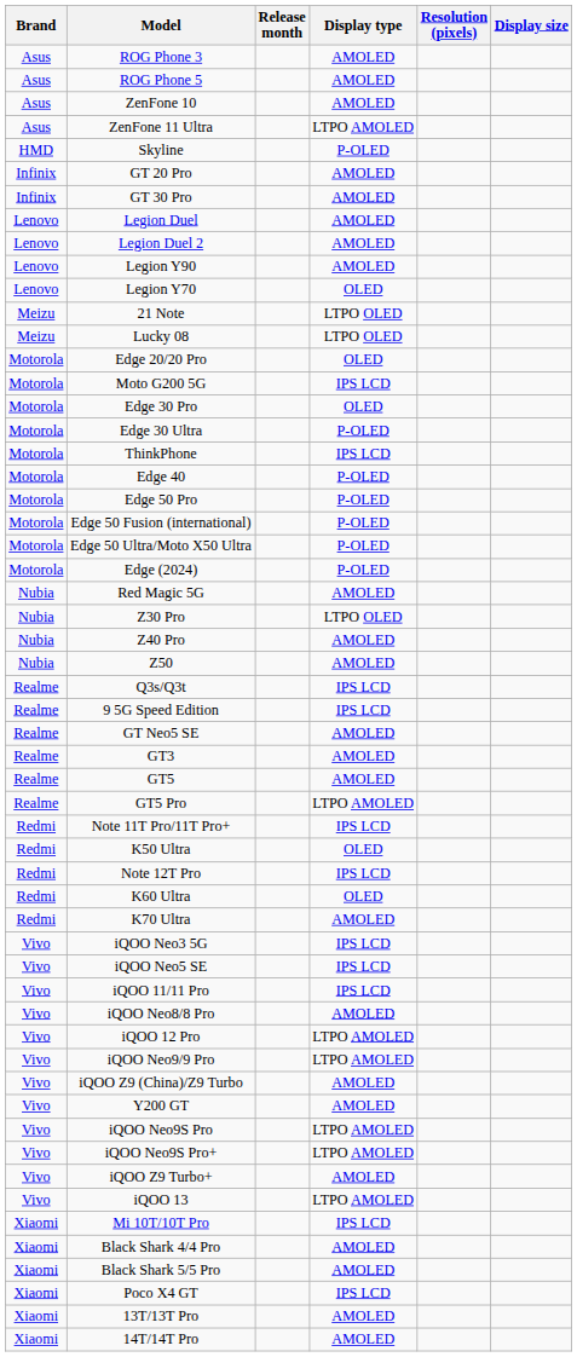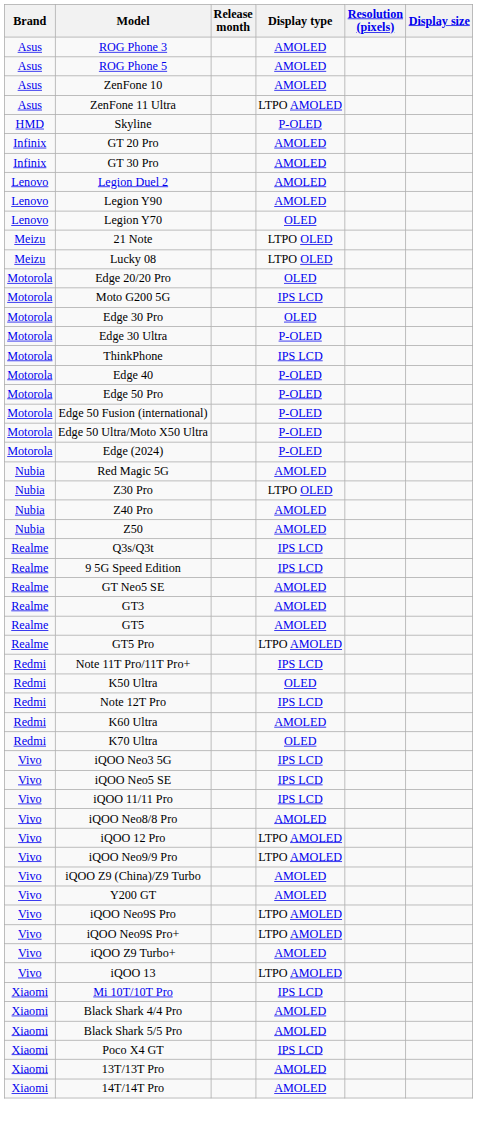 <table style="text-align: center;" class="wikitable sortable">
 <tr>
 <th>Brand</th>
 <th>Model</th>
 <th scope="col" data-sort-type="dates">Release<br>month</th>
 <th>Display type</th>
 <th scope="col" data-sort-type="number"><a href='#'>Resolution<br>(pixels)</a></th>
 <th scope="col" data-sort-type="number"><a href='#'>Display size</a></th>
 </tr>
 <tr>
 <td><a href='#'>Asus</a></td>
 <td><a href='#'>ROG Phone 3</a></td>
 <td></td>
 <td><a href='#'>AMOLED</a></td>
 <td></td>
 <td></td>
 </tr>
 <tr>
 <td><a href='#'>Asus</a></td>
 <td><a href='#'>ROG Phone 5</a></td>
 <td></td>
 <td><a href='#'>AMOLED</a></td>
 <td></td>
 <td></td>
 </tr>
 <tr>
 <td><a href='#'>Asus</a></td>
 <td>ZenFone 10</td>
 <td></td>
 <td><a href='#'>AMOLED</a></td>
 <td></td>
 <td></td>
 </tr>
 <tr>
 <td><a href='#'>Asus</a></td>
 <td>ZenFone 11 Ultra</td>
 <td></td>
 <td>LTPO <a href='#'>AMOLED</a></td>
 <td></td>
 <td></td>
 </tr>
 <tr>
 <td><a href='#'>HMD</a></td>
 <td>Skyline</td>
 <td></td>
 <td><a href='#'>P-OLED</a></td>
 <td></td>
 <td></td>
 </tr>
 <tr>
 <td><a href='#'>Infinix</a></td>
 <td>GT 20 Pro</td>
 <td></td>
 <td><a href='#'>AMOLED</a></td>
 <td></td>
 <td></td>
 </tr>
 <tr>
 <td><a href='#'>Infinix</a></td>
 <td>GT 30 Pro</td>
-<td></td>
-<td><a href='#'>AMOLED</a></td>
-<td></td>
-<td></td>
-</tr>
-<tr>
-<td><a href='#'>Lenovo</a></td>
-<td><a href='#'>Legion Duel</a></td>
 <td></td>
 <td><a href='#'>AMOLED</a></td>
 <td></td>
 <td></td>
 </tr>
 <tr>
 <td><a href='#'>Lenovo</a></td>
 <td><a href='#'>Legion Duel 2</a></td>
 <td></td>
 <td><a href='#'>AMOLED</a></td>
 <td></td>
 <td></td>
 </tr>
 <tr>
 <td><a href='#'>Lenovo</a></td>
 <td>Legion Y90</td>
 <td></td>
 <td><a href='#'>AMOLED</a></td>
 <td></td>
 <td></td>
 </tr>
 <tr>
 <td><a href='#'>Lenovo</a></td>
 <td>Legion Y70</td>
 <td></td>
 <td><a href='#'>OLED</a></td>
 <td></td>
 <td></td>
 </tr>
 <tr>
 <td><a href='#'>Meizu</a></td>
 <td>21 Note</td>
 <td></td>
 <td>LTPO <a href='#'>OLED</a></td>
 <td></td>
 <td></td>
 </tr>
 <tr>
 <td><a href='#'>Meizu</a></td>
 <td>Lucky 08</td>
 <td></td>
 <td>LTPO <a href='#'>OLED</a></td>
 <td></td>
 <td></td>
 </tr>
 <tr>
 <td><a href='#'>Motorola</a></td>
 <td>Edge 20/20 Pro</td>
 <td></td>
 <td><a href='#'>OLED</a></td>
 <td></td>
 <td></td>
 </tr>
 <tr>
 <td><a href='#'>Motorola</a></td>
 <td>Moto G200 5G</td>
 <td></td>
 <td><a href='#'>IPS LCD</a></td>
 <td></td>
 <td></td>
 </tr>
 <tr>
 <td><a href='#'>Motorola</a></td>
 <td>Edge 30 Pro</td>
 <td></td>
 <td><a href='#'>OLED</a></td>
 <td></td>
 <td></td>
 </tr>
 <tr>
 <td><a href='#'>Motorola</a></td>
 <td>Edge 30 Ultra</td>
 <td></td>
 <td><a href='#'>P-OLED</a></td>
 <td></td>
 <td></td>
 </tr>
 <tr>
 <td><a href='#'>Motorola</a></td>
 <td>ThinkPhone</td>
 <td></td>
 <td><a href='#'>IPS LCD</a></td>
 <td></td>
 <td></td>
 </tr>
 <tr>
 <td><a href='#'>Motorola</a></td>
 <td>Edge 40</td>
 <td></td>
 <td><a href='#'>P-OLED</a></td>
 <td></td>
 <td></td>
 </tr>
 <tr>
 <td><a href='#'>Motorola</a></td>
 <td>Edge 50 Pro</td>
 <td></td>
 <td><a href='#'>P-OLED</a></td>
 <td></td>
 <td></td>
 </tr>
 <tr>
 <td><a href='#'>Motorola</a></td>
 <td>Edge 50 Fusion (international)</td>
 <td></td>
 <td><a href='#'>P-OLED</a></td>
 <td></td>
 <td></td>
 </tr>
 <tr>
 <td><a href='#'>Motorola</a></td>
 <td>Edge 50 Ultra/Moto X50 Ultra</td>
 <td></td>
 <td><a href='#'>P-OLED</a></td>
 <td></td>
 <td></td>
 </tr>
 <tr>
 <td><a href='#'>Motorola</a></td>
 <td>Edge (2024)</td>
 <td></td>
 <td><a href='#'>P-OLED</a></td>
 <td></td>
 <td></td>
 </tr>
 <tr>
 <td><a href='#'>Nubia</a></td>
 <td>Red Magic 5G</td>
 <td></td>
 <td><a href='#'>AMOLED</a></td>
 <td></td>
 <td></td>
 </tr>
 <tr>
 <td><a href='#'>Nubia</a></td>
 <td>Z30 Pro</td>
 <td></td>
 <td>LTPO <a href='#'>OLED</a></td>
 <td></td>
 <td></td>
 </tr>
 <tr>
 <td><a href='#'>Nubia</a></td>
 <td>Z40 Pro</td>
 <td></td>
 <td><a href='#'>AMOLED</a></td>
 <td></td>
 <td></td>
 </tr>
 <tr>
 <td><a href='#'>Nubia</a></td>
 <td>Z50</td>
 <td></td>
 <td><a href='#'>AMOLED</a></td>
 <td></td>
 <td></td>
 </tr>
 <tr>
 <td><a href='#'>Realme</a></td>
 <td>Q3s/Q3t</td>
 <td></td>
 <td><a href='#'>IPS LCD</a></td>
 <td></td>
 <td></td>
 </tr>
 <tr>
 <td><a href='#'>Realme</a></td>
 <td>9 5G Speed Edition</td>
 <td></td>
 <td><a href='#'>IPS LCD</a></td>
 <td></td>
 <td></td>
 </tr>
 <tr>
 <td><a href='#'>Realme</a></td>
 <td>GT Neo5 SE</td>
 <td></td>
 <td><a href='#'>AMOLED</a></td>
 <td></td>
 <td></td>
 </tr>
 <tr>
 <td><a href='#'>Realme</a></td>
 <td>GT3</td>
 <td></td>
 <td><a href='#'>AMOLED</a></td>
 <td></td>
 <td></td>
 </tr>
 <tr>
 <td><a href='#'>Realme</a></td>
 <td>GT5</td>
 <td></td>
 <td><a href='#'>AMOLED</a></td>
 <td></td>
 <td></td>
 </tr>
 <tr>
 <td><a href='#'>Realme</a></td>
 <td>GT5 Pro</td>
 <td></td>
 <td>LTPO <a href='#'>AMOLED</a></td>
 <td></td>
 <td></td>
 </tr>
 <tr>
 <td><a href='#'>Redmi</a></td>
 <td>Note 11T Pro/11T Pro+</td>
 <td></td>
 <td><a href='#'>IPS LCD</a></td>
 <td></td>
 <td></td>
 </tr>
 <tr>
 <td><a href='#'>Redmi</a></td>
 <td>K50 Ultra</td>
 <td></td>
 <td><a href='#'>OLED</a></td>
 <td></td>
 <td></td>
 </tr>
 <tr>
 <td><a href='#'>Redmi</a></td>
 <td>Note 12T Pro</td>
 <td></td>
 <td><a href='#'>IPS LCD</a></td>
 <td></td>
 <td></td>
 </tr>
 <tr>
 <td><a href='#'>Redmi</a></td>
 <td>K60 Ultra</td>
 <td></td>
-<td><a href='#'>OLED</a></td>
+<td><a href='#'>AMOLED</a></td>
 <td></td>
 <td></td>
 </tr>
 <tr>
 <td><a href='#'>Redmi</a></td>
 <td>K70 Ultra</td>
 <td></td>
-<td><a href='#'>AMOLED</a></td>
+<td><a href='#'>OLED</a></td>
 <td></td>
 <td></td>
 </tr>
 <tr>
 <td><a href='#'>Vivo</a></td>
 <td>iQOO Neo3 5G</td>
 <td></td>
 <td><a href='#'>IPS LCD</a></td>
 <td></td>
 <td></td>
 </tr>
 <tr>
 <td><a href='#'>Vivo</a></td>
 <td>iQOO Neo5 SE</td>
 <td></td>
 <td><a href='#'>IPS LCD</a></td>
 <td></td>
 <td></td>
 </tr>
 <tr>
 <td><a href='#'>Vivo</a></td>
 <td>iQOO 11/11 Pro</td>
 <td></td>
 <td><a href='#'>IPS LCD</a></td>
 <td></td>
 <td></td>
 </tr>
 <tr>
 <td><a href='#'>Vivo</a></td>
 <td>iQOO Neo8/8 Pro</td>
 <td></td>
 <td><a href='#'>AMOLED</a></td>
 <td></td>
 <td></td>
 </tr>
 <tr>
 <td><a href='#'>Vivo</a></td>
 <td>iQOO 12 Pro</td>
 <td></td>
 <td>LTPO <a href='#'>AMOLED</a></td>
 <td></td>
 <td></td>
 </tr>
 <tr>
 <td><a href='#'>Vivo</a></td>
 <td>iQOO Neo9/9 Pro</td>
 <td></td>
 <td>LTPO <a href='#'>AMOLED</a></td>
 <td></td>
 <td></td>
 </tr>
 <tr>
 <td><a href='#'>Vivo</a></td>
 <td>iQOO Z9 (China)/Z9 Turbo</td>
 <td></td>
 <td><a href='#'>AMOLED</a></td>
 <td></td>
 <td></td>
 </tr>
 <tr>
 <td><a href='#'>Vivo</a></td>
 <td>Y200 GT</td>
 <td></td>
 <td><a href='#'>AMOLED</a></td>
 <td></td>
 <td></td>
 </tr>
 <tr>
 <td><a href='#'>Vivo</a></td>
 <td>iQOO Neo9S Pro</td>
 <td></td>
 <td>LTPO <a href='#'>AMOLED</a></td>
 <td></td>
 <td></td>
 </tr>
 <tr>
 <td><a href='#'>Vivo</a></td>
 <td>iQOO Neo9S Pro+</td>
 <td></td>
 <td>LTPO <a href='#'>AMOLED</a></td>
 <td></td>
 <td></td>
 </tr>
 <tr>
 <td><a href='#'>Vivo</a></td>
 <td>iQOO Z9 Turbo+</td>
 <td></td>
 <td><a href='#'>AMOLED</a></td>
 <td></td>
 <td></td>
 </tr>
 <tr>
 <td><a href='#'>Vivo</a></td>
 <td>iQOO 13</td>
 <td></td>
 <td>LTPO <a href='#'>AMOLED</a></td>
 <td></td>
 <td></td>
 </tr>
 <tr>
 <td><a href='#'>Xiaomi</a></td>
 <td><a href='#'>Mi 10T/10T Pro</a></td>
 <td></td>
 <td><a href='#'>IPS LCD</a></td>
 <td></td>
 <td></td>
 </tr>
 <tr>
 <td><a href='#'>Xiaomi</a></td>
 <td>Black Shark 4/4 Pro</td>
 <td></td>
 <td><a href='#'>AMOLED</a></td>
 <td></td>
 <td></td>
 </tr>
 <tr>
 <td><a href='#'>Xiaomi</a></td>
 <td>Black Shark 5/5 Pro</td>
 <td></td>
 <td><a href='#'>AMOLED</a></td>
 <td></td>
 <td></td>
 </tr>
 <tr>
 <td><a href='#'>Xiaomi</a></td>
 <td>Poco X4 GT</td>
 <td></td>
 <td><a href='#'>IPS LCD</a></td>
 <td></td>
 <td></td>
 </tr>
 <tr>
 <td><a href='#'>Xiaomi</a></td>
 <td>13T/13T Pro</td>
 <td></td>
 <td><a href='#'>AMOLED</a></td>
 <td></td>
 <td></td>
 </tr>
 <tr>
 <td><a href='#'>Xiaomi</a></td>
 <td>14T/14T Pro</td>
 <td></td>
 <td><a href='#'>AMOLED</a></td>
 <td></td>
 <td></td>
 </tr>
 </table>
